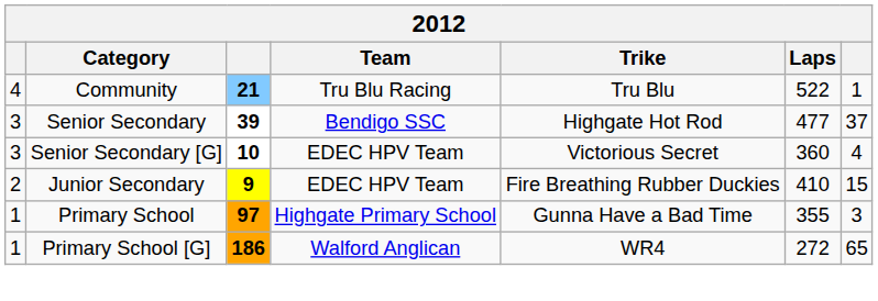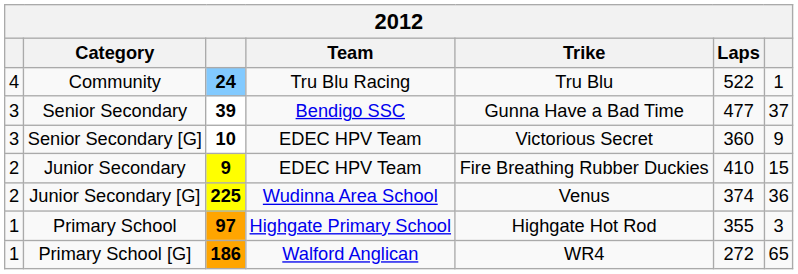 <table class="wikitable" style="font-size: 85%; text-align:center">
 <tr>
 <th colspan="7" width="300"><big>2012</big></th>
 </tr>
 <tr>
 <th style="background:#ccfwidth:2.5%"></th>
 <th style="background:#ccfwidth:19%">Category</th>
 <th valign="middle" style="background:#ccfwidth:3.5%"></th>
 <th style="background:#ccfwidth:32%">Team</th>
 <th style="background:#ccfwidth:32%">Trike</th>
 <th style="background:#ccfwidth:5%">Laps</th>
 <th style="background:#ccfwidth:6%"></th>
 </tr>
 <tr>
 <td>4</td>
 <td>Community</td>
-<td bgcolor=#82CAFF><strong>21</strong></td>
+<td bgcolor=#82CAFF><strong>24</strong></td>
 <td> Tru Blu Racing</td>
 <td>Tru Blu</td>
 <td>522</td>
 <td>1</td>
 </tr>
 <tr>
 <td>3</td>
 <td>Senior Secondary</td>
 <td bgcolor="#FFFFFF"><strong>39</strong></td>
 <td> <a href='#'>Bendigo SSC</a></td>
-<td>Highgate Hot Rod</td>
+<td>Gunna Have a Bad Time</td>
 <td>477</td>
 <td>37</td>
 </tr>
 <tr>
 <td>3</td>
 <td>Senior Secondary [G]</td>
 <td bgcolor="#FFFFFF"><strong>10</strong></td>
 <td> EDEC HPV Team</td>
 <td>Victorious Secret</td>
 <td>360</td>
-<td>4</td>
+<td>9</td>
 </tr>
 <tr>
 <td>2</td>
 <td>Junior Secondary</td>
 <td bgcolor="#FFFF00"><strong>9</strong></td>
 <td> EDEC HPV Team</td>
 <td>Fire Breathing Rubber Duckies</td>
 <td>410</td>
 <td>15</td>
 </tr>
 <tr>
+<td>2</td>
+<td>Junior Secondary [G]</td>
+<td bgcolor="#FFFF00"><strong>225</strong></td>
+<td> <a href='#'>Wudinna Area School</a></td>
+<td>Venus</td>
+<td>374</td>
+<td>36</td>
+</tr>
+<tr>
 <td>1</td>
 <td>Primary School</td>
 <td bgcolor="#FFA500"><strong>97</strong></td>
 <td> <a href='#'>Highgate Primary School</a></td>
-<td>Gunna Have a Bad Time</td>
+<td>Highgate Hot Rod</td>
 <td>355</td>
 <td>3</td>
 </tr>
 <tr>
 <td>1</td>
 <td>Primary School [G]</td>
 <td bgcolor="#FFA500"><strong>186</strong></td>
 <td> <a href='#'>Walford Anglican</a></td>
 <td>WR4</td>
 <td>272</td>
 <td>65</td>
 </tr>
 </table>
